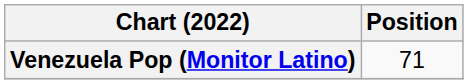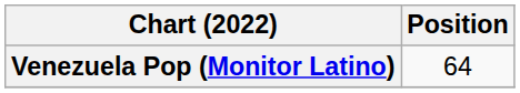 <table class="wikitable sortable plainrowheaders">
 <tr>
 <th style="text-align:center;">Chart (2022)</th>
 <th style="text-align:center;">Position</th>
 </tr>
 <tr>
 <th scope="row">Venezuela Pop (<a href='#'>Monitor Latino</a>)</th>
-<td style="text-align:center;">71</td>
+<td style="text-align:center;">64</td>
 </tr>
 <tr>
 </tr>
 </table>
